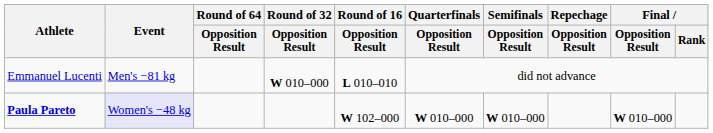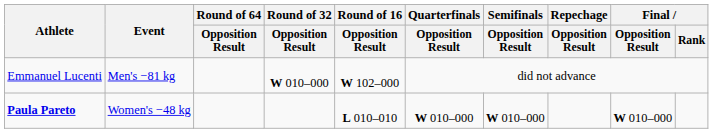 <table class="wikitable" style="font-size:90%">
 <tr>
 <th rowspan="2">Athlete</th>
 <th rowspan="2">Event</th>
 <th>Round of 64</th>
 <th>Round of 32</th>
 <th>Round of 16</th>
 <th>Quarterfinals</th>
 <th>Semifinals</th>
 <th>Repechage</th>
 <th colspan=2>Final / </th>
 </tr>
 <tr style="font-size:95%">
 <th>Opposition<br>Result</th>
 <th>Opposition<br>Result</th>
 <th>Opposition<br>Result</th>
 <th>Opposition<br>Result</th>
 <th>Opposition<br>Result</th>
 <th>Opposition<br>Result</th>
 <th>Opposition<br>Result</th>
 <th>Rank</th>
 </tr>
 <tr align=center>
 <td align=left><a href='#'>Emmanuel Lucenti</a></td>
 <td align=left><a href='#'>Men's −81 kg</a></td>
 <td></td>
 <td><br><strong>W</strong> 010–000</td>
-<td><br><strong>L</strong> 010–010 </td>
+<td><br><strong>W</strong> 102–000</td>
 <td colspan=5>did not advance</td>
 </tr>
 <tr align=center>
 <td align=left><strong><a href='#'>Paula Pareto</a></strong></td>
-<td align=left style="background: lavender;"><a href='#'>Women's −48 kg</a></td>
+<td align=left><a href='#'>Women's −48 kg</a></td>
 <td></td>
 <td></td>
-<td><br><strong>W</strong> 102–000</td>
+<td><br><strong>L</strong> 010–010 </td>
 <td><br> <strong>W</strong> 010–000</td>
 <td><br> <strong>W</strong> 010–000</td>
 <td></td>
 <td><br><strong>W</strong> 010–000</td>
 <td></td>
 </tr>
 </table>
